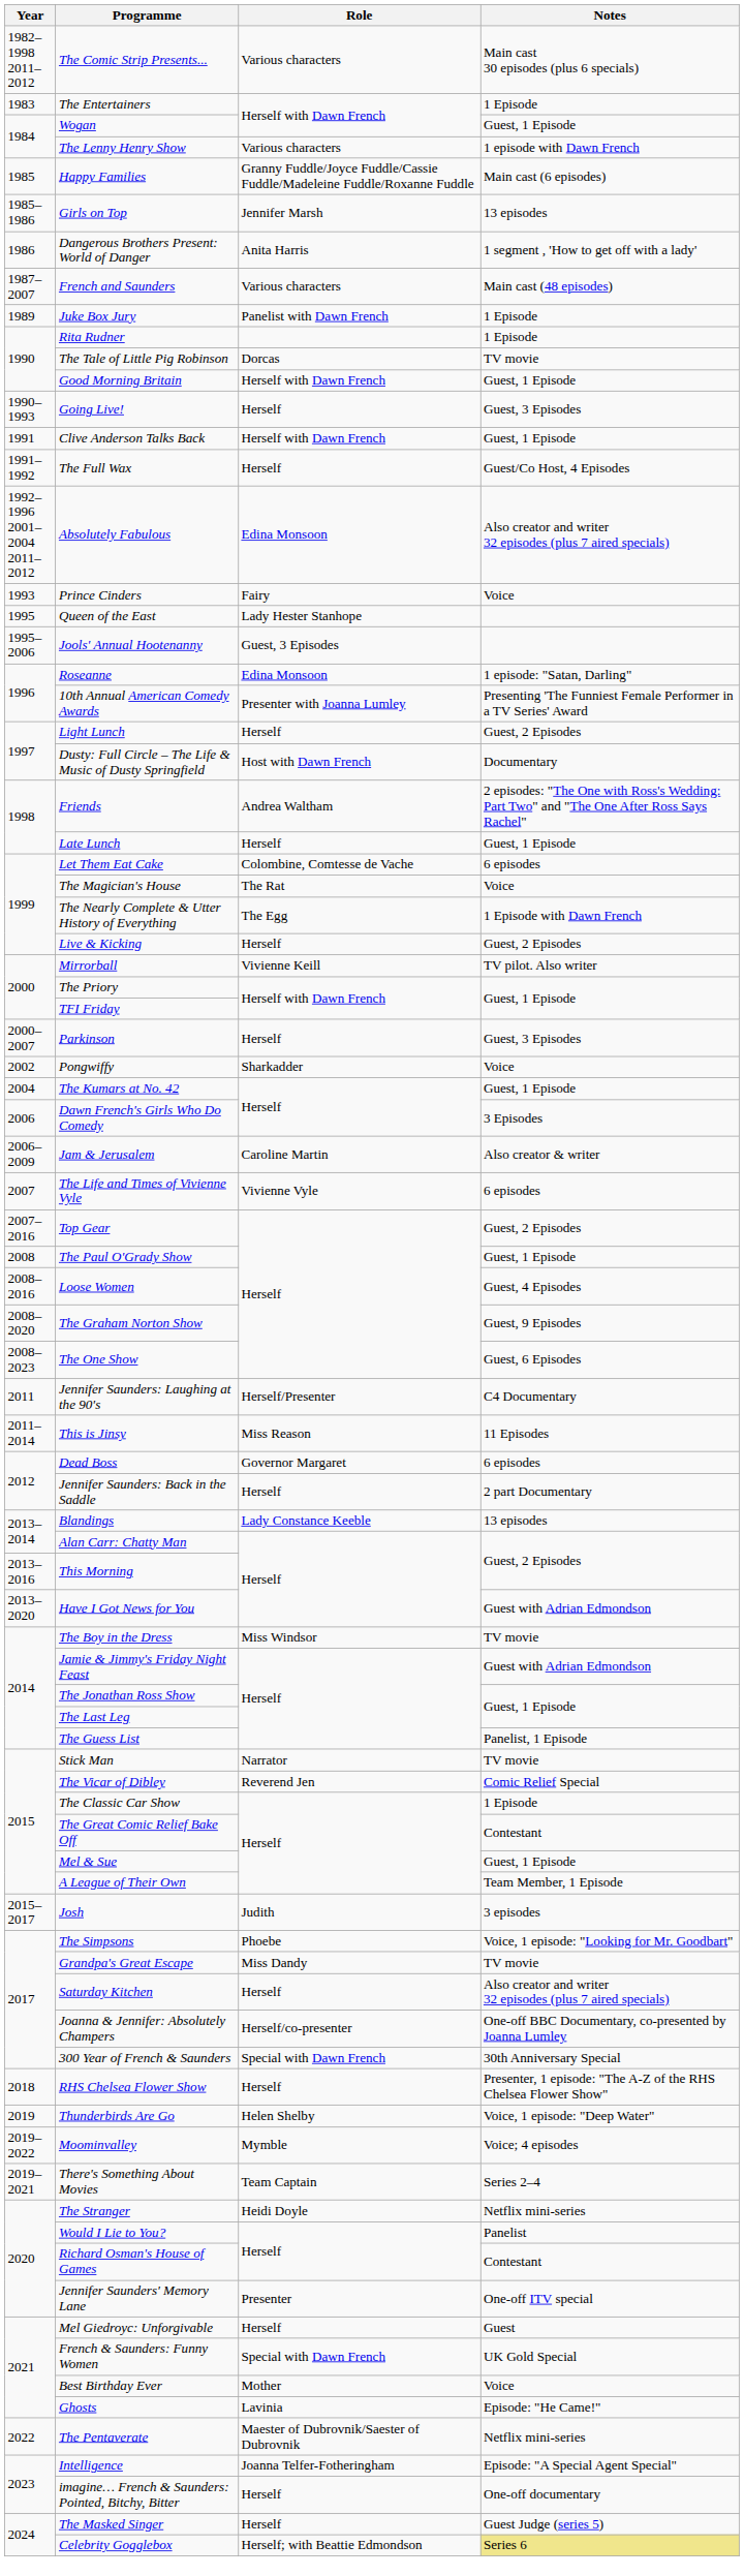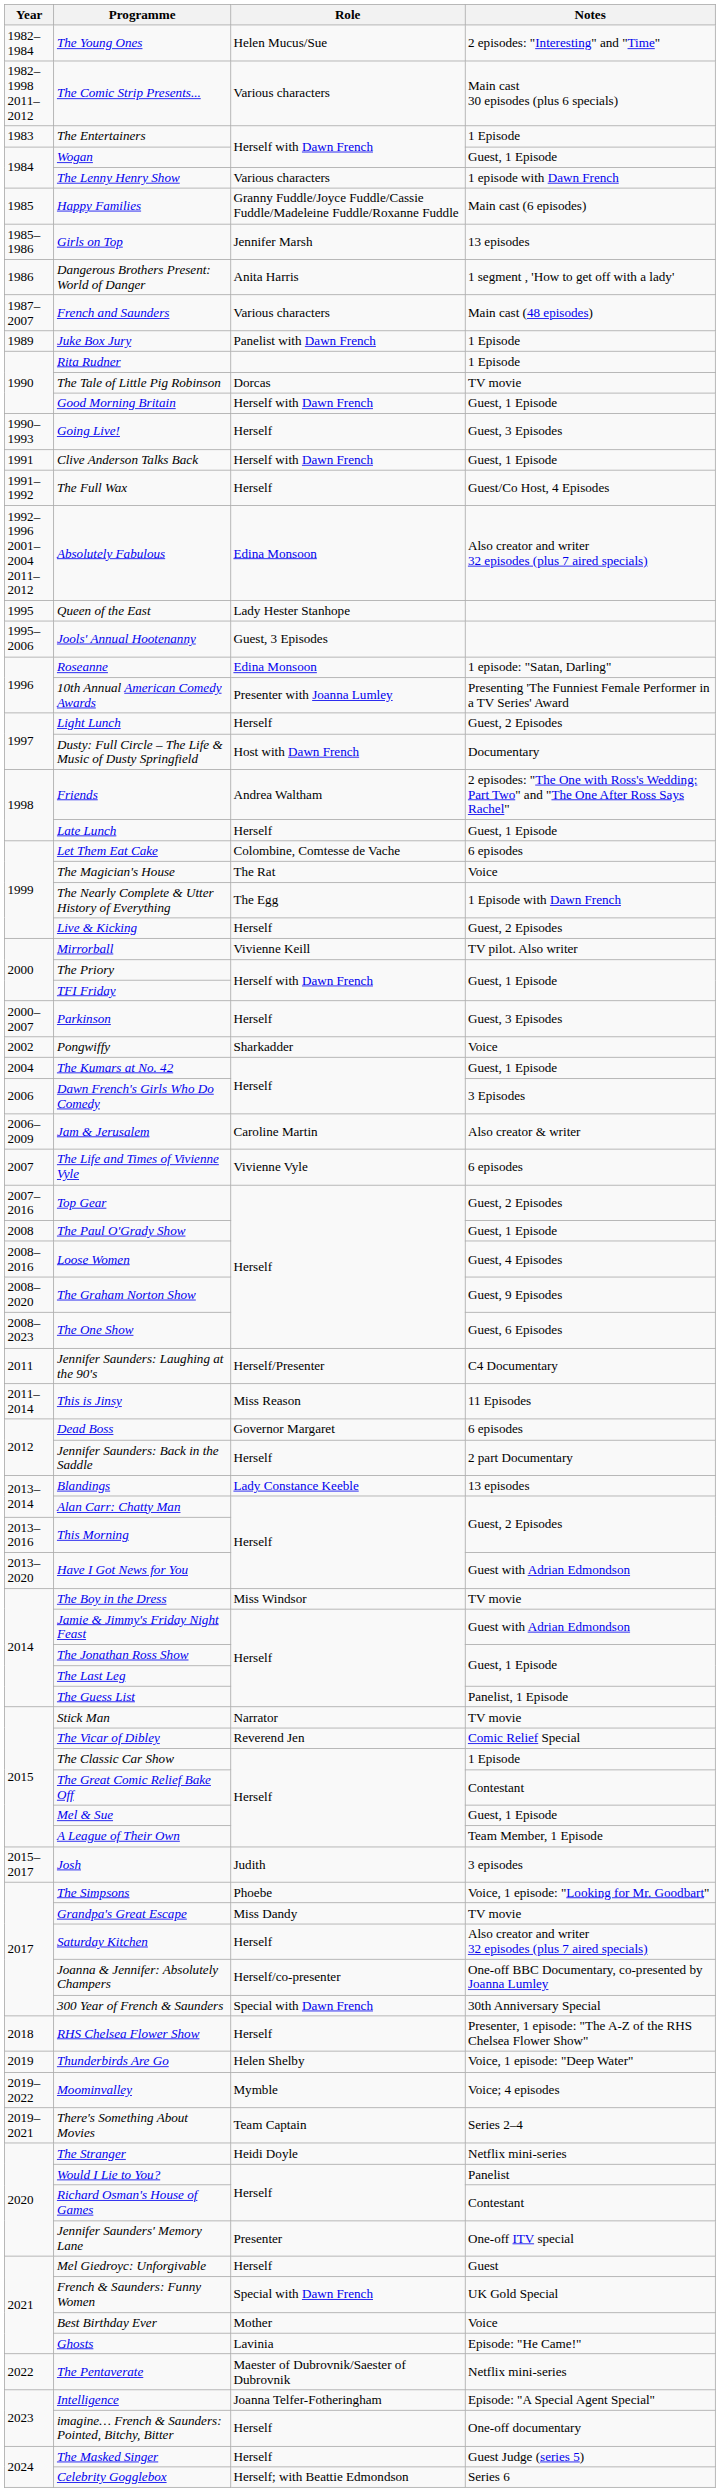 <table class="wikitable sortable">
 <tr>
 <th>Year</th>
 <th>Programme</th>
 <th>Role</th>
 <th>Notes</th>
+</tr>
+<tr>
+<td>1982–1984</td>
+<td><em><a href='#'>The Young Ones</a></em></td>
+<td>Helen Mucus/Sue</td>
+<td>2 episodes: "<a href='#'>Interesting</a>" and "<a href='#'>Time</a>"</td>
 </tr>
 <tr>
 <td>1982–1998<br>2011–2012</td>
 <td><em><a href='#'>The Comic Strip Presents...</a></em></td>
 <td>Various characters</td>
 <td>Main cast<br>30 episodes (plus 6 specials)</td>
 </tr>
 <tr>
 <td>1983</td>
 <td><em>The Entertainers</em></td>
 <td rowspan="2">Herself with <a href='#'>Dawn French</a></td>
 <td>1 Episode</td>
 </tr>
 <tr>
 <td rowspan ="2">1984</td>
 <td><em><a href='#'>Wogan</a></em></td>
 <td>Guest, 1 Episode</td>
 </tr>
 <tr>
 <td><em><a href='#'>The Lenny Henry Show</a></em></td>
 <td>Various characters</td>
 <td>1 episode with <a href='#'>Dawn French</a></td>
 </tr>
 <tr>
 <td>1985</td>
 <td><em><a href='#'>Happy Families</a></em></td>
 <td>Granny Fuddle/Joyce Fuddle/Cassie Fuddle/Madeleine Fuddle/Roxanne Fuddle</td>
 <td>Main cast (6 episodes)</td>
 </tr>
 <tr>
 <td>1985–1986</td>
 <td><em><a href='#'>Girls on Top</a></em></td>
 <td>Jennifer Marsh</td>
 <td>13 episodes</td>
 </tr>
 <tr>
 <td>1986</td>
 <td><em>Dangerous Brothers Present: World of Danger</em></td>
 <td>Anita Harris</td>
 <td>1 segment , 'How to get off with a lady'</td>
 </tr>
 <tr>
 <td>1987–2007</td>
 <td><em><a href='#'>French and Saunders</a></em></td>
 <td>Various characters</td>
 <td>Main cast (<a href='#'>48 episodes</a>)</td>
 </tr>
 <tr>
 <td>1989</td>
 <td><em><a href='#'>Juke Box Jury</a></em></td>
 <td>Panelist with <a href='#'>Dawn French</a></td>
 <td>1 Episode</td>
 </tr>
 <tr>
 <td rowspan="3">1990</td>
 <td><em><a href='#'>Rita Rudner</a></em></td>
 <td></td>
 <td>1 Episode</td>
 </tr>
 <tr>
 <td><em>The Tale of Little Pig Robinson</em></td>
 <td>Dorcas</td>
 <td>TV movie</td>
 </tr>
 <tr>
 <td><em><a href='#'>Good Morning Britain</a></em></td>
 <td>Herself with <a href='#'>Dawn French</a></td>
 <td>Guest, 1 Episode</td>
 </tr>
 <tr>
 <td>1990–1993</td>
 <td><em><a href='#'>Going Live!</a></em></td>
 <td>Herself</td>
 <td>Guest, 3 Episodes</td>
 </tr>
 <tr>
 <td>1991</td>
 <td><em>Clive Anderson Talks Back</em></td>
 <td>Herself with <a href='#'>Dawn French</a></td>
 <td>Guest, 1 Episode</td>
 </tr>
 <tr>
 <td>1991–1992</td>
 <td><em>The Full Wax</em></td>
 <td>Herself</td>
 <td>Guest/Co Host, 4 Episodes</td>
 </tr>
 <tr>
 <td>1992–1996<br>2001–2004<br>2011–2012</td>
 <td><em><a href='#'>Absolutely Fabulous</a></em></td>
 <td><a href='#'>Edina Monsoon</a></td>
 <td>Also creator and writer<br><a href='#'>32 episodes (plus 7 aired specials)</a></td>
-</tr>
-<tr>
-<td>1993</td>
-<td><em>Prince Cinders</em></td>
-<td>Fairy</td>
-<td>Voice</td>
 </tr>
 <tr>
 <td>1995</td>
 <td><em>Queen of the East</em></td>
 <td>Lady Hester Stanhope</td>
 <td></td>
 </tr>
 <tr>
 <td>1995–2006</td>
 <td><em><a href='#'>Jools' Annual Hootenanny</a></em></td>
 <td>Guest, 3 Episodes</td>
 </tr>
 <tr>
 <td rowspan="2">1996</td>
 <td><em><a href='#'>Roseanne</a></em></td>
 <td><a href='#'>Edina Monsoon</a></td>
 <td>1 episode: "Satan, Darling"</td>
 </tr>
 <tr>
 <td><em>10th Annual <a href='#'>American Comedy Awards</a></em></td>
 <td>Presenter with <a href='#'>Joanna Lumley</a></td>
 <td>Presenting 'The Funniest Female Performer in a TV Series' Award</td>
 </tr>
 <tr>
 <td rowspan="2">1997</td>
 <td><em><a href='#'>Light Lunch</a></em></td>
 <td>Herself</td>
 <td>Guest, 2 Episodes</td>
 </tr>
 <tr>
 <td><em>Dusty: Full Circle – The Life & Music of Dusty Springfield</em></td>
 <td>Host with <a href='#'>Dawn French</a></td>
 <td>Documentary</td>
 </tr>
 <tr>
 <td rowspan="2">1998</td>
 <td><em><a href='#'>Friends</a></em></td>
 <td>Andrea Waltham</td>
 <td>2 episodes: "<a href='#'>The One with Ross's Wedding: Part Two</a>" and "<a href='#'>The One After Ross Says Rachel</a>"</td>
 </tr>
 <tr>
 <td><em><a href='#'>Late Lunch</a></em></td>
 <td>Herself</td>
 <td>Guest, 1 Episode</td>
 </tr>
 <tr>
 <td rowspan="4">1999</td>
 <td><em><a href='#'>Let Them Eat Cake</a></em></td>
 <td>Colombine, Comtesse de Vache</td>
 <td>6 episodes</td>
 </tr>
 <tr>
 <td><em>The Magician's House</em></td>
 <td>The Rat</td>
 <td>Voice</td>
 </tr>
 <tr>
 <td><em>The Nearly Complete & Utter History of Everything</em></td>
 <td>The Egg</td>
 <td>1 Episode with <a href='#'>Dawn French</a></td>
 </tr>
 <tr>
 <td><em><a href='#'>Live & Kicking</a></em></td>
 <td>Herself</td>
 <td>Guest, 2 Episodes</td>
 </tr>
 <tr>
 <td rowspan="3">2000</td>
 <td><em><a href='#'>Mirrorball</a></em></td>
 <td>Vivienne Keill</td>
 <td>TV pilot. Also writer</td>
 </tr>
 <tr>
 <td><em>The Priory</em></td>
 <td rowspan="2">Herself with <a href='#'>Dawn French</a></td>
 <td rowspan="2">Guest, 1 Episode</td>
 </tr>
 <tr>
 <td><em><a href='#'>TFI Friday</a></em></td>
 </tr>
 <tr>
 <td>2000–2007</td>
 <td><em><a href='#'>Parkinson</a></em></td>
 <td>Herself</td>
 <td>Guest, 3 Episodes</td>
 </tr>
 <tr>
 <td>2002</td>
 <td><em>Pongwiffy</em></td>
 <td>Sharkadder</td>
 <td>Voice</td>
 </tr>
 <tr>
 <td>2004</td>
 <td><em><a href='#'>The Kumars at No. 42</a></em></td>
 <td rowspan="2">Herself</td>
 <td>Guest, 1 Episode</td>
 </tr>
 <tr>
 <td>2006</td>
 <td><em><a href='#'>Dawn French's Girls Who Do Comedy</a></em></td>
 <td>3 Episodes</td>
 </tr>
 <tr>
 <td>2006–2009</td>
 <td><em><a href='#'>Jam & Jerusalem</a></em></td>
 <td>Caroline Martin</td>
 <td>Also creator & writer</td>
 </tr>
 <tr>
 <td>2007</td>
 <td><em><a href='#'>The Life and Times of Vivienne Vyle</a></em></td>
 <td>Vivienne Vyle</td>
 <td>6 episodes</td>
 </tr>
 <tr>
 <td>2007–2016</td>
 <td><em><a href='#'>Top Gear</a></em></td>
 <td rowspan="5">Herself</td>
 <td>Guest, 2 Episodes</td>
 </tr>
 <tr>
 <td>2008</td>
 <td><em><a href='#'>The Paul O'Grady Show</a></em></td>
 <td>Guest, 1 Episode</td>
 </tr>
 <tr>
 <td>2008–2016</td>
 <td><em><a href='#'>Loose Women</a></em></td>
 <td>Guest, 4 Episodes</td>
 </tr>
 <tr>
 <td>2008–2020</td>
 <td><em><a href='#'>The Graham Norton Show</a></em></td>
 <td>Guest, 9 Episodes</td>
 </tr>
 <tr>
 <td>2008–2023</td>
 <td><em><a href='#'>The One Show</a></em></td>
 <td>Guest, 6 Episodes</td>
 </tr>
 <tr>
 <td>2011</td>
 <td><em>Jennifer Saunders: Laughing at the 90's</em></td>
 <td>Herself/Presenter</td>
 <td>C4 Documentary</td>
 </tr>
 <tr>
 <td>2011–2014</td>
 <td><em><a href='#'>This is Jinsy</a></em></td>
 <td>Miss Reason</td>
 <td>11 Episodes</td>
 </tr>
 <tr>
 <td rowspan="2">2012</td>
 <td><em><a href='#'>Dead Boss</a></em></td>
 <td>Governor Margaret</td>
 <td>6 episodes</td>
 </tr>
 <tr>
 <td><em>Jennifer Saunders: Back in the Saddle</em></td>
 <td>Herself</td>
 <td>2 part Documentary</td>
 </tr>
 <tr>
 <td rowspan="2">2013–2014</td>
 <td><em><a href='#'>Blandings</a></em></td>
 <td><a href='#'>Lady Constance Keeble</a></td>
 <td>13 episodes</td>
 </tr>
 <tr>
 <td><em><a href='#'>Alan Carr: Chatty Man</a></em></td>
 <td rowspan="3">Herself</td>
 <td rowspan="2">Guest, 2 Episodes</td>
 </tr>
 <tr>
 <td>2013–2016</td>
 <td><em><a href='#'>This Morning</a></em></td>
 </tr>
 <tr>
 <td>2013–2020</td>
 <td><em><a href='#'>Have I Got News for You</a></em></td>
 <td>Guest with <a href='#'>Adrian Edmondson</a></td>
 </tr>
 <tr>
 <td rowspan="5">2014</td>
 <td><em><a href='#'>The Boy in the Dress</a></em></td>
 <td>Miss Windsor</td>
 <td>TV movie</td>
 </tr>
 <tr>
 <td><em><a href='#'>Jamie & Jimmy's Friday Night Feast</a></em></td>
 <td rowspan="4">Herself</td>
 <td>Guest with <a href='#'>Adrian Edmondson</a></td>
 </tr>
 <tr>
 <td><em><a href='#'>The Jonathan Ross Show</a></em></td>
 <td rowspan="2">Guest, 1 Episode</td>
 </tr>
 <tr>
 <td><em><a href='#'>The Last Leg</a></em></td>
 </tr>
 <tr>
 <td><em><a href='#'>The Guess List</a></em></td>
 <td>Panelist, 1 Episode</td>
 </tr>
 <tr>
 <td rowspan="6">2015</td>
 <td><em>Stick Man</em></td>
 <td>Narrator</td>
 <td>TV movie</td>
 </tr>
 <tr>
 <td><em><a href='#'>The Vicar of Dibley</a></em></td>
 <td>Reverend Jen</td>
 <td><a href='#'>Comic Relief</a> Special</td>
 </tr>
 <tr>
 <td><em>The Classic Car Show</em></td>
 <td rowspan="4">Herself</td>
 <td>1 Episode</td>
 </tr>
 <tr>
 <td><em><a href='#'>The Great Comic Relief Bake Off</a></em></td>
 <td>Contestant</td>
 </tr>
 <tr>
 <td><em><a href='#'>Mel & Sue</a></em></td>
 <td>Guest, 1 Episode</td>
 </tr>
 <tr>
 <td><em><a href='#'>A League of Their Own</a></em></td>
 <td>Team Member, 1 Episode</td>
 </tr>
 <tr>
 <td>2015–2017</td>
 <td><em><a href='#'>Josh</a></em></td>
 <td>Judith</td>
 <td>3 episodes</td>
 </tr>
 <tr>
 <td rowspan="5">2017</td>
 <td><em><a href='#'>The Simpsons</a></em></td>
 <td>Phoebe</td>
 <td>Voice, 1 episode: "<a href='#'>Looking for Mr. Goodbart</a>"</td>
 </tr>
 <tr>
 <td><em><a href='#'>Grandpa's Great Escape</a></em></td>
 <td>Miss Dandy</td>
 <td>TV movie</td>
 </tr>
 <tr>
 <td><em><a href='#'>Saturday Kitchen</a></em></td>
 <td>Herself</td>
 <td>Also creator and writer<br><a href='#'>32 episodes (plus 7 aired specials)</a></td>
 </tr>
 <tr>
 <td><em>Joanna & Jennifer: Absolutely Champers</em></td>
 <td>Herself/co-presenter</td>
 <td>One-off BBC Documentary, co-presented by <a href='#'>Joanna Lumley</a></td>
 </tr>
 <tr>
 <td><em>300 Year of French & Saunders</em></td>
 <td>Special with <a href='#'>Dawn French</a></td>
 <td>30th Anniversary Special</td>
 </tr>
 <tr>
 <td>2018</td>
 <td><em><a href='#'>RHS Chelsea Flower Show</a></em></td>
 <td>Herself</td>
 <td>Presenter, 1 episode: "The A-Z of the RHS Chelsea Flower Show"</td>
 </tr>
 <tr>
 <td>2019</td>
 <td><em><a href='#'>Thunderbirds Are Go</a></em></td>
 <td>Helen Shelby</td>
 <td>Voice, 1 episode: "Deep Water"</td>
 </tr>
 <tr>
 <td>2019–2022</td>
 <td><em><a href='#'>Moominvalley</a></em></td>
 <td>Mymble</td>
 <td>Voice; 4 episodes</td>
 </tr>
 <tr>
 <td>2019–2021</td>
 <td><em>There's Something About Movies</em></td>
 <td>Team Captain</td>
 <td>Series 2–4</td>
 </tr>
 <tr>
 <td rowspan="4">2020</td>
 <td><em><a href='#'>The Stranger</a></em></td>
 <td>Heidi Doyle</td>
 <td>Netflix mini-series</td>
 </tr>
 <tr>
 <td><em><a href='#'>Would I Lie to You?</a></em></td>
 <td rowspan="2">Herself</td>
 <td>Panelist</td>
 </tr>
 <tr>
 <td><em><a href='#'>Richard Osman's House of Games</a></em></td>
 <td>Contestant</td>
 </tr>
 <tr>
 <td><em>Jennifer Saunders' Memory Lane</em></td>
 <td>Presenter</td>
 <td>One-off <a href='#'>ITV</a> special</td>
 </tr>
 <tr>
 <td rowspan="4">2021</td>
 <td><em>Mel Giedroyc: Unforgivable</em></td>
 <td>Herself</td>
 <td>Guest</td>
 </tr>
 <tr>
 <td><em>French & Saunders: Funny Women</em></td>
 <td>Special with <a href='#'>Dawn French</a></td>
 <td>UK Gold Special</td>
 </tr>
 <tr>
 <td><em>Best Birthday Ever</em></td>
 <td>Mother</td>
 <td>Voice</td>
 </tr>
 <tr>
 <td><em><a href='#'>Ghosts</a></em></td>
 <td>Lavinia</td>
 <td>Episode: "He Came!"</td>
 </tr>
 <tr>
 <td>2022</td>
 <td><em><a href='#'>The Pentaverate</a></em></td>
 <td>Maester of Dubrovnik/Saester of Dubrovnik</td>
 <td>Netflix mini-series</td>
 </tr>
 <tr>
 <td rowspan="2">2023</td>
 <td><em><a href='#'>Intelligence</a></em></td>
 <td>Joanna Telfer-Fotheringham</td>
 <td>Episode: "A Special Agent Special"</td>
 </tr>
 <tr>
 <td><em>imagine… French & Saunders: Pointed, Bitchy, Bitter</em></td>
 <td>Herself</td>
 <td>One-off documentary</td>
 </tr>
 <tr>
 <td rowspan="2">2024</td>
 <td><em><a href='#'>The Masked Singer</a></em></td>
 <td>Herself</td>
 <td>Guest Judge (<a href='#'>series 5</a>)</td>
 </tr>
 <tr>
 <td><em><a href='#'>Celebrity Gogglebox</a></em></td>
 <td>Herself; with Beattie Edmondson</td>
-<td style="background: khaki;">Series 6</td>
+<td>Series 6</td>
 </tr>
 </table>
